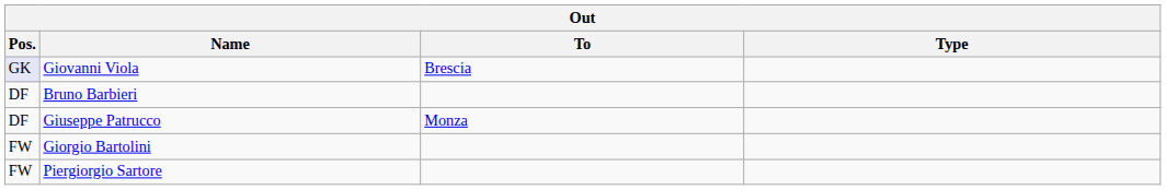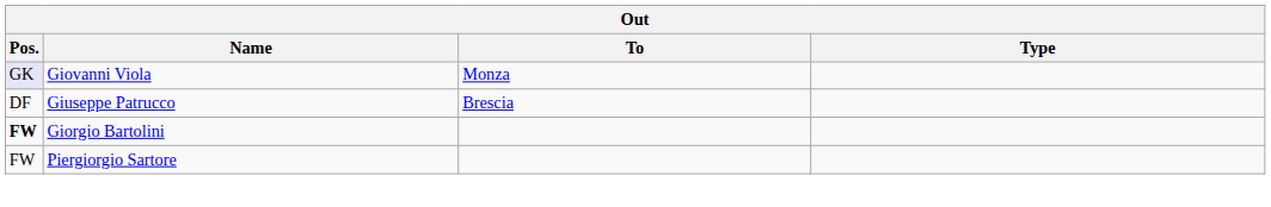 <table class="wikitable" style="font-size:90%;">
 <tr>
 <th colspan="4">Out</th>
 </tr>
 <tr>
 <th width=3%>Pos.</th>
 <th width=33%>Name</th>
 <th width=28%>To</th>
 <th width=36%>Type</th>
 </tr>
 <tr>
 <td style="background: lavender;">GK</td>
 <td><a href='#'>Giovanni Viola</a></td>
-<td><a href='#'>Brescia</a></td>
-<td></td>
-</tr>
-<tr>
-<td>DF</td>
-<td><a href='#'>Bruno Barbieri</a></td>
-<td></td>
+<td><a href='#'>Monza</a></td>
 <td></td>
 </tr>
 <tr>
 <td>DF</td>
 <td><a href='#'>Giuseppe Patrucco</a></td>
-<td><a href='#'>Monza</a></td>
+<td><a href='#'>Brescia</a></td>
 <td></td>
 </tr>
 <tr>
-<td>FW</td>
+<td><strong>FW</strong></td>
 <td><a href='#'>Giorgio Bartolini</a></td>
 <td></td>
 <td></td>
 </tr>
 <tr>
 <td>FW</td>
 <td><a href='#'>Piergiorgio Sartore</a></td>
 <td></td>
 <td></td>
 </tr>
 </table>
